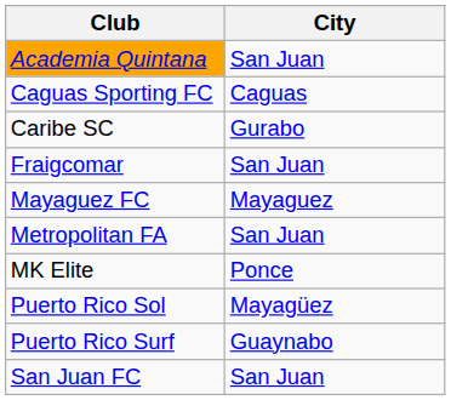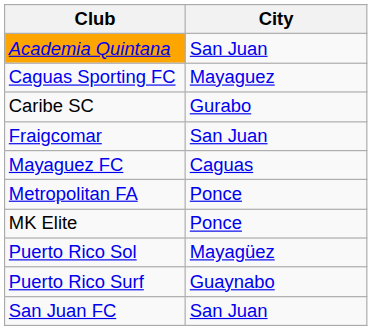 <table class="wikitable">
 <tr>
 <th width="150px">Club</th>
 <th width="150px">City</th>
 </tr>
 <tr>
 <td style="background:#FFA500"><em><a href='#'>Academia Quintana</a></em></td>
 <td><a href='#'>San Juan</a></td>
 </tr>
 <tr>
 <td><a href='#'>Caguas Sporting FC</a></td>
-<td><a href='#'>Caguas</a></td>
+<td><a href='#'>Mayaguez</a></td>
 </tr>
 <tr>
 <td>Caribe SC</td>
 <td><a href='#'>Gurabo</a></td>
 </tr>
 <tr>
 <td><a href='#'>Fraigcomar</a></td>
 <td><a href='#'>San Juan</a></td>
 </tr>
 <tr>
 <td><a href='#'>Mayaguez FC</a></td>
-<td><a href='#'>Mayaguez</a></td>
+<td><a href='#'>Caguas</a></td>
 </tr>
 <tr>
 <td><a href='#'>Metropolitan FA</a></td>
-<td><a href='#'>San Juan</a></td>
+<td><a href='#'>Ponce</a></td>
 </tr>
 <tr>
 <td>MK Elite</td>
 <td><a href='#'>Ponce</a></td>
 </tr>
 <tr>
 <td><a href='#'>Puerto Rico Sol</a></td>
 <td><a href='#'>Mayagüez</a></td>
 </tr>
 <tr>
 <td><a href='#'>Puerto Rico Surf</a></td>
 <td><a href='#'>Guaynabo</a></td>
 </tr>
 <tr>
 <td><a href='#'>San Juan FC</a></td>
 <td><a href='#'>San Juan</a></td>
 </tr>
 </table>
